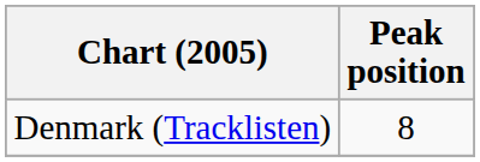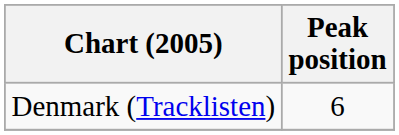 <table class="wikitable sortable">
 <tr>
 <th>Chart (2005)</th>
 <th>Peak<br>position</th>
 </tr>
 <tr>
 <td>Denmark (<a href='#'>Tracklisten</a>)</td>
-<td style="text-align:center;">8</td>
+<td style="text-align:center;">6</td>
 </tr>
 <tr>
 </tr>
 </table>
